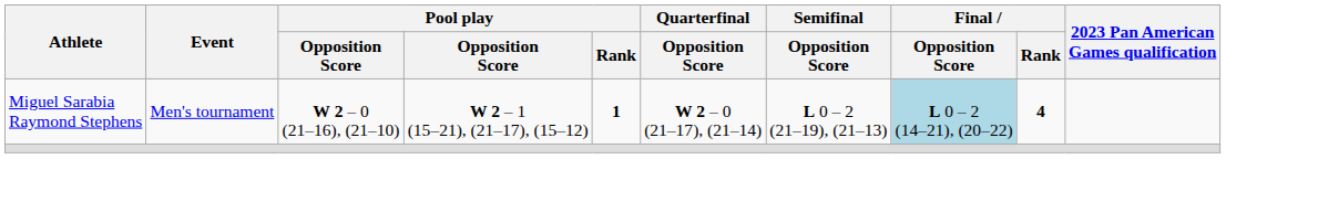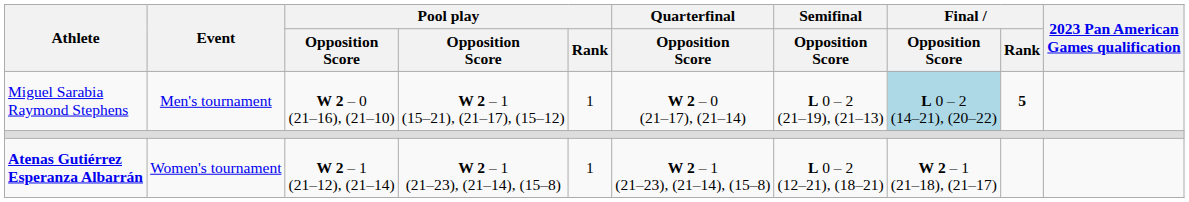 <table class="wikitable">
 <tr>
 <th rowspan="2">Athlete</th>
 <th rowspan="2">Event</th>
 <th colspan="3">Pool play</th>
 <th>Quarterfinal</th>
 <th>Semifinal</th>
 <th colspan="2">Final / </th>
 <th style="white-space: nowrap;" rowspan="2"><a href='#'>2023 Pan American <br> Games qualification</a></th>
 </tr>
 <tr>
 <th>Opposition<br>Score</th>
 <th>Opposition<br>Score</th>
 <th>Rank</th>
 <th>Opposition<br>Score</th>
 <th>Opposition<br>Score</th>
 <th>Opposition<br>Score</th>
 <th>Rank</th>
 </tr>
 <tr align="center">
 <td style="white-space: nowrap;" align="left"><a href='#'>Miguel Sarabia</a><br><a href='#'>Raymond Stephens</a></td>
 <td><a href='#'>Men's tournament</a></td>
 <td style="white-space: nowrap;"><br><strong>W</strong> <strong>2</strong> – 0<br>(21–16), (21–10)</td>
 <td style="white-space: nowrap;"><br><strong>W 2</strong> – 1<br>(15–21), (21–17), (15–12)</td>
-<td><strong>1</strong></td>
+<td>1</td>
 <td style="white-space: nowrap;"><br><strong>W</strong> <strong>2</strong> – 0<br>(21–17), (21–14)</td>
 <td style="white-space: nowrap;"><br><strong>L</strong> 0 – 2<br>(21–19), (21–13)</td>
 <td style="background: lightblue; white-space: nowrap;"><br><strong>L</strong> 0 – 2<br>(14–21), (20–22)</td>
-<td><strong>4</strong></td>
+<td><strong>5</strong></td>
 <td></td>
 </tr>
 <tr bgcolor=#ddd>
 <td colspan=10></td>
 </tr>
+<tr align="center">
+<td style="white-space: nowrap;" align="left"><strong><a href='#'>Atenas Gutiérrez</a><br><a href='#'>Esperanza Albarrán</a></strong></td>
+<td><a href='#'>Women's tournament</a></td>
+<td style="white-space: nowrap;"><br><strong>W 2</strong> – 1<br>(21–12), (21–14)</td>
+<td style="white-space: nowrap;"><br><strong>W 2</strong> – 1<br>(21–23), (21–14), (15–8)</td>
+<td>1</td>
+<td style="white-space: nowrap;"><br><strong>W</strong> <strong>2</strong> – 1<br>(21–23), (21–14), (15–8)</td>
+<td style="white-space: nowrap;"><br><strong>L</strong> 0 – 2<br>(12–21), (18–21)</td>
+<td style="white-space: nowrap;"><br><strong>W</strong> <strong>2</strong> – 1<br>(21–18), (21–17)</td>
+<td></td>
+<td></td>
+</tr>
 </table>
